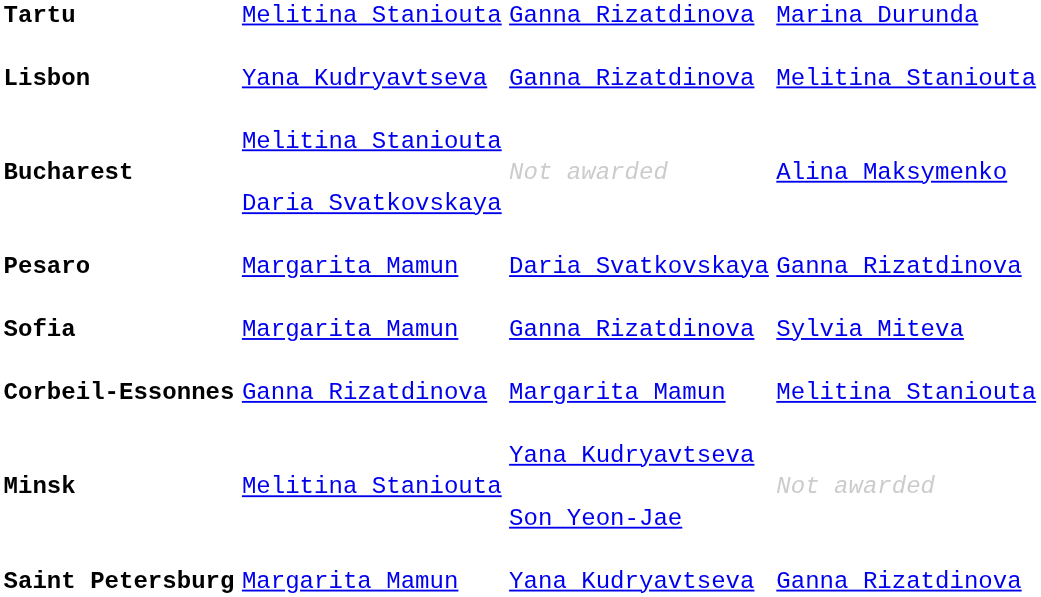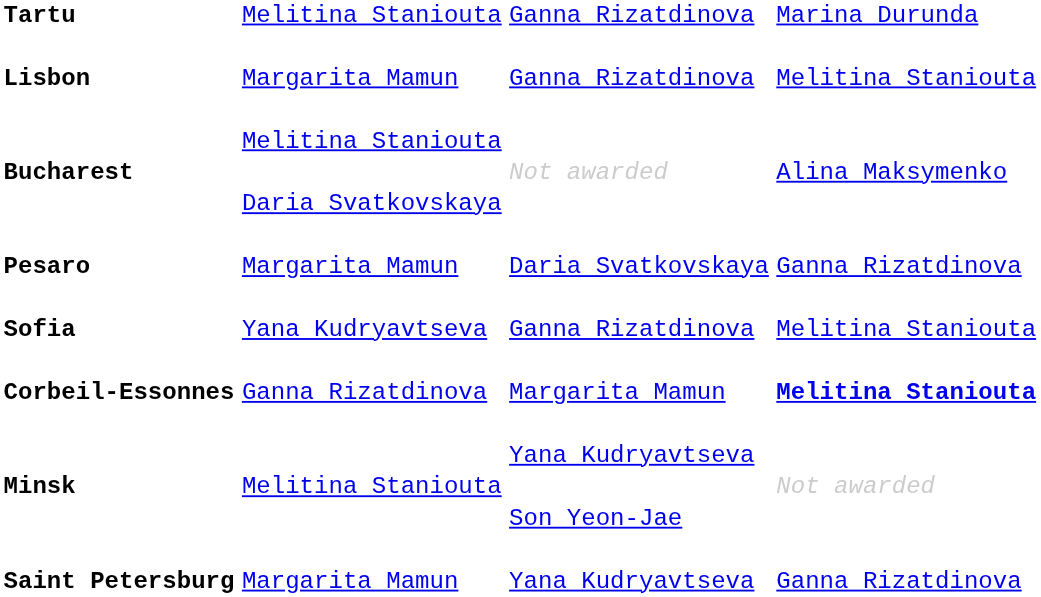 <table>
 <tr>
 <th scope=row style="text-align:left">Tartu </th>
 <td style="height:30px;"> <a href='#'>Melitina Staniouta</a></td>
 <td style="height:30px;"> <a href='#'>Ganna Rizatdinova</a></td>
 <td style="height:30px;"> <a href='#'>Marina Durunda</a></td>
 </tr>
 <tr>
 <th scope=row style="text-align:left">Lisbon </th>
-<td style="height:30px;"> <a href='#'>Yana Kudryavtseva</a></td>
+<td style="height:30px;"> <a href='#'>Margarita Mamun</a></td>
 <td style="height:30px;"> <a href='#'>Ganna Rizatdinova</a></td>
 <td style="height:30px;"> <a href='#'>Melitina Staniouta</a></td>
 </tr>
 <tr>
 <th rowspan=2 scope=row style="text-align:left">Bucharest </th>
 <td style="height:30px;"> <a href='#'>Melitina Staniouta</a></td>
 <td rowspan=2 style=color:#ccc><em>Not awarded</em></td>
 <td rowspan=2> <a href='#'>Alina Maksymenko</a></td>
 </tr>
 <tr>
 <td style="height:30px;"> <a href='#'>Daria Svatkovskaya</a></td>
 </tr>
 <tr>
 <th scope=row style="text-align:left">Pesaro </th>
 <td style="height:30px;"> <a href='#'>Margarita Mamun</a></td>
 <td style="height:30px;"> <a href='#'>Daria Svatkovskaya</a></td>
 <td style="height:30px;"> <a href='#'>Ganna Rizatdinova</a></td>
 </tr>
 <tr>
 <th scope=row style="text-align:left">Sofia </th>
-<td style="height:30px;"> <a href='#'>Margarita Mamun</a></td>
+<td style="height:30px;"> <a href='#'>Yana Kudryavtseva</a></td>
 <td style="height:30px;"> <a href='#'>Ganna Rizatdinova</a></td>
-<td style="height:30px;"> <a href='#'>Sylvia Miteva</a></td>
+<td style="height:30px;"> <a href='#'>Melitina Staniouta</a></td>
 </tr>
 <tr>
 <th scope=row style="text-align:left">Corbeil-Essonnes </th>
 <td style="height:30px;"> <a href='#'>Ganna Rizatdinova</a></td>
 <td style="height:30px;"> <a href='#'>Margarita Mamun</a></td>
-<td style="height:30px;"> <a href='#'>Melitina Staniouta</a></td>
+<td style="height:30px;"><strong> <a href='#'>Melitina Staniouta</a></strong></td>
 </tr>
 <tr>
 <th rowspan=2 scope=row style="text-align:left">Minsk </th>
 <td rowspan=2> <a href='#'>Melitina Staniouta</a></td>
 <td style="height:30px;"> <a href='#'>Yana Kudryavtseva</a></td>
 <td rowspan=2 style=color:#ccc><em>Not awarded</em></td>
 </tr>
 <tr>
 <td style="height:30px;"> <a href='#'>Son Yeon-Jae</a></td>
 </tr>
 <tr>
 <th scope=row style="text-align:left">Saint Petersburg </th>
 <td style="height:30px;"> <a href='#'>Margarita Mamun</a></td>
 <td style="height:30px;"> <a href='#'>Yana Kudryavtseva</a></td>
 <td style="height:30px;"> <a href='#'>Ganna Rizatdinova</a></td>
 </tr>
 </table>
